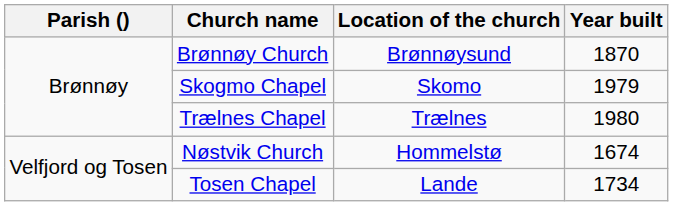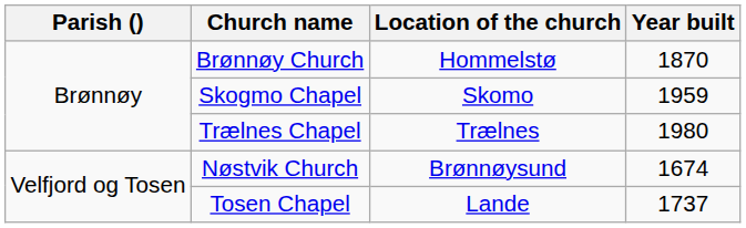 <table class="wikitable" style="text-align:center">
 <tr>
 <th>Parish ()</th>
 <th>Church name</th>
 <th>Location of the church</th>
 <th>Year built</th>
 </tr>
 <tr>
 <td rowspan="3">Brønnøy</td>
 <td><a href='#'>Brønnøy Church</a></td>
-<td><a href='#'>Brønnøysund</a></td>
+<td><a href='#'>Hommelstø</a></td>
 <td>1870</td>
 </tr>
 <tr>
 <td><a href='#'>Skogmo Chapel</a></td>
 <td><a href='#'>Skomo</a></td>
-<td>1979</td>
+<td>1959</td>
 </tr>
 <tr>
 <td><a href='#'>Trælnes Chapel</a></td>
 <td><a href='#'>Trælnes</a></td>
 <td>1980</td>
 </tr>
 <tr>
 <td rowspan="2">Velfjord og Tosen</td>
 <td><a href='#'>Nøstvik Church</a></td>
-<td><a href='#'>Hommelstø</a></td>
+<td><a href='#'>Brønnøysund</a></td>
 <td>1674</td>
 </tr>
 <tr>
 <td><a href='#'>Tosen Chapel</a></td>
 <td><a href='#'>Lande</a></td>
-<td>1734</td>
+<td>1737</td>
 </tr>
 </table>
